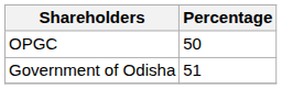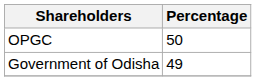 <table class="wikitable sortable" style="background:#fff;">
 <tr>
 <th>Shareholders</th>
 <th>Percentage</th>
 </tr>
 <tr style="text-align:left;">
 <td>OPGC</td>
 <td>50</td>
 </tr>
 <tr style="text-align:left;">
 <td>Government of Odisha</td>
-<td>51</td>
+<td>49</td>
 </tr>
 <tr | style="text-align:left;">
 </tr>
 </table>
